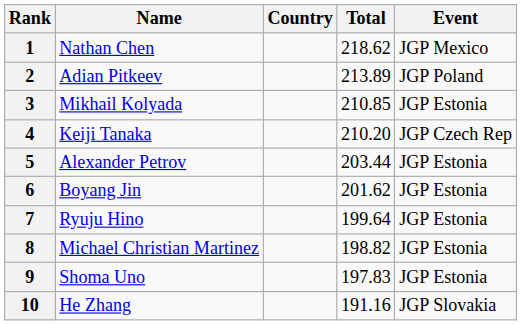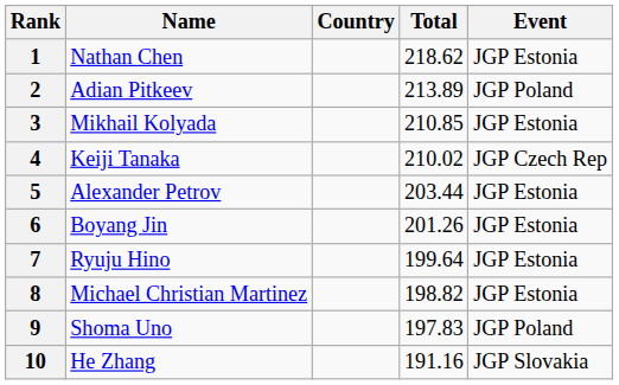 <table class="wikitable sortable">
 <tr>
 <th>Rank</th>
 <th>Name</th>
 <th>Country</th>
 <th>Total</th>
 <th>Event</th>
 </tr>
 <tr>
 <th>1</th>
 <td><a href='#'>Nathan Chen</a></td>
 <td></td>
 <td align=center>218.62</td>
-<td>JGP Mexico</td>
+<td>JGP Estonia</td>
 </tr>
 <tr>
 <th>2</th>
 <td><a href='#'>Adian Pitkeev</a></td>
 <td></td>
 <td align=center>213.89</td>
 <td>JGP Poland</td>
 </tr>
 <tr>
 <th>3</th>
 <td><a href='#'>Mikhail Kolyada</a></td>
 <td></td>
 <td align=center>210.85</td>
 <td>JGP Estonia</td>
 </tr>
 <tr>
 <th>4</th>
 <td><a href='#'>Keiji Tanaka</a></td>
 <td></td>
-<td align=center>210.20</td>
+<td align=center>210.02</td>
 <td>JGP Czech Rep</td>
 </tr>
 <tr>
 <th>5</th>
 <td><a href='#'>Alexander Petrov</a></td>
 <td></td>
 <td align=center>203.44</td>
 <td>JGP Estonia</td>
 </tr>
 <tr>
 <th>6</th>
 <td><a href='#'>Boyang Jin</a></td>
 <td></td>
-<td align=center>201.62</td>
+<td align=center>201.26</td>
 <td>JGP Estonia</td>
 </tr>
 <tr>
 <th>7</th>
 <td><a href='#'>Ryuju Hino</a></td>
 <td></td>
 <td align=center>199.64</td>
 <td>JGP Estonia</td>
 </tr>
 <tr>
 <th>8</th>
 <td><a href='#'>Michael Christian Martinez</a></td>
 <td></td>
 <td align=center>198.82</td>
 <td>JGP Estonia</td>
 </tr>
 <tr>
 <th>9</th>
 <td><a href='#'>Shoma Uno</a></td>
 <td></td>
 <td align=center>197.83</td>
-<td>JGP Estonia</td>
+<td>JGP Poland</td>
 </tr>
 <tr>
 <th>10</th>
 <td><a href='#'>He Zhang</a></td>
 <td></td>
 <td align=center>191.16</td>
 <td>JGP Slovakia</td>
 </tr>
 </table>
